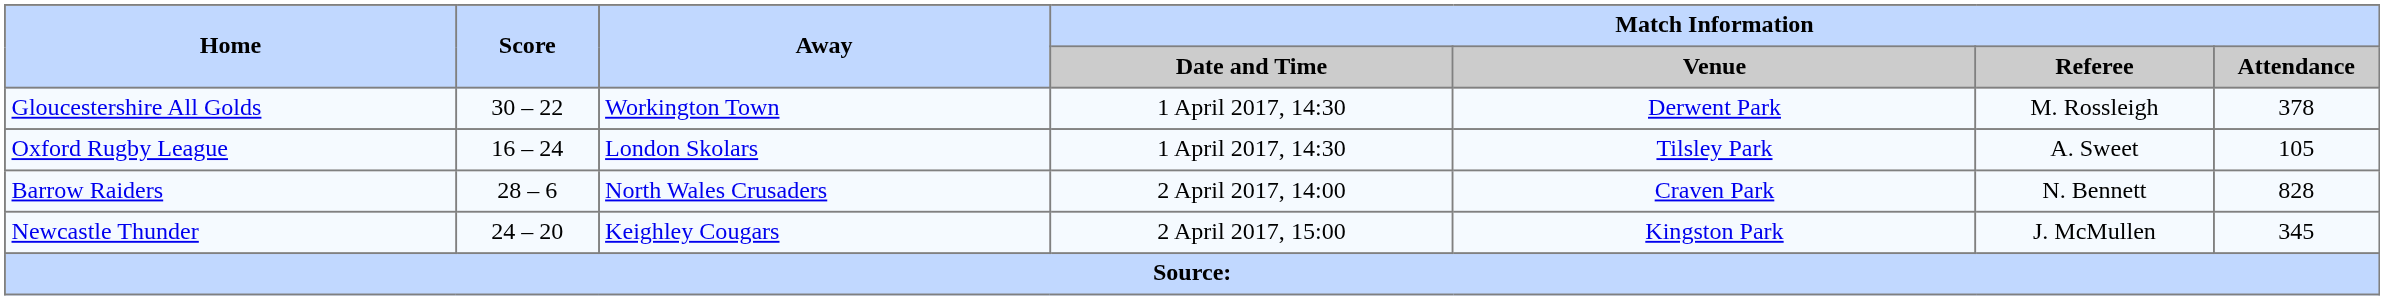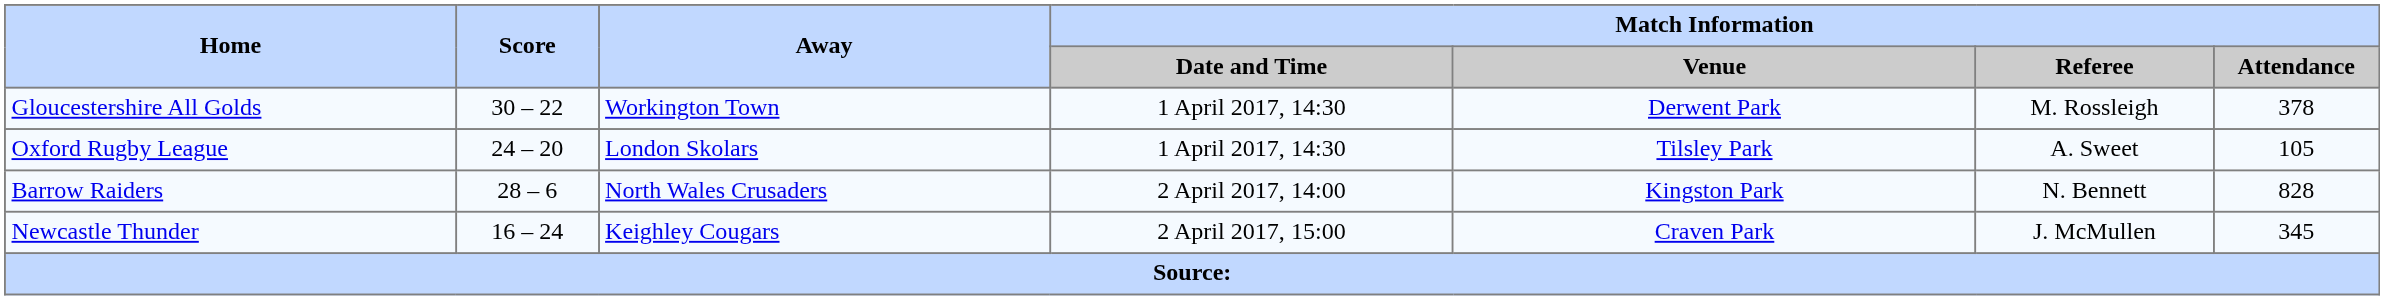 <table border=1 style="border-collapse:collapse; font-size:80%; text-align:center;" cellpadding=3 cellspacing=0 width=100%>
 <tr bgcolor=#C1D8FF>
 <th rowspan=2 width=19%>Home</th>
 <th rowspan=2 width=6%>Score</th>
 <th rowspan=2 width=19%>Away</th>
 <th colspan=6>Match Information</th>
 </tr>
 <tr bgcolor=#CCCCCC>
 <th width=17%>Date and Time</th>
 <th width=22%>Venue</th>
 <th width=10%>Referee</th>
 <th width=7%>Attendance</th>
 </tr>
 <tr bgcolor=#F5FAFF>
 <td align=left> <a href='#'>Gloucestershire All Golds</a></td>
 <td>30 – 22</td>
 <td align=left> <a href='#'>Workington Town</a></td>
 <td>1 April 2017, 14:30</td>
 <td><a href='#'>Derwent Park</a></td>
 <td>M. Rossleigh</td>
 <td>378</td>
 </tr>
 <tr bgcolor=#F5FAFF>
 <td align=left> <a href='#'>Oxford Rugby League</a></td>
-<td>16 – 24</td>
+<td>24 – 20</td>
 <td align=left> <a href='#'>London Skolars</a></td>
 <td>1 April 2017, 14:30</td>
 <td><a href='#'>Tilsley Park</a></td>
 <td>A. Sweet</td>
 <td>105</td>
 </tr>
 <tr bgcolor=#F5FAFF>
 <td align=left> <a href='#'>Barrow Raiders</a></td>
 <td>28 – 6</td>
 <td align=left> <a href='#'>North Wales Crusaders</a></td>
 <td>2 April 2017, 14:00</td>
-<td><a href='#'>Craven Park</a></td>
+<td><a href='#'>Kingston Park</a></td>
 <td>N. Bennett</td>
 <td>828</td>
 </tr>
 <tr bgcolor=#F5FAFF>
 <td align=left> <a href='#'>Newcastle Thunder</a></td>
-<td>24 – 20</td>
+<td>16 – 24</td>
 <td align=left> <a href='#'>Keighley Cougars</a></td>
 <td>2 April 2017, 15:00</td>
-<td><a href='#'>Kingston Park</a></td>
+<td><a href='#'>Craven Park</a></td>
 <td>J. McMullen</td>
 <td>345</td>
 </tr>
 <tr style="background:#c1d8ff;">
 <th colspan=12>Source:</th>
 </tr>
 </table>
